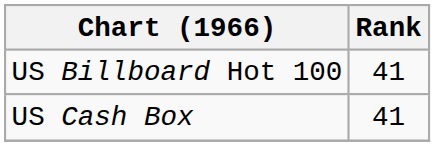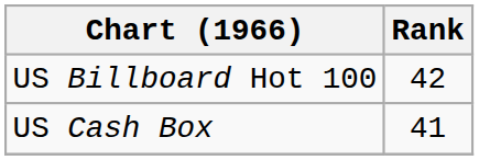 <table class="wikitable">
 <tr>
 <th>Chart (1966)</th>
 <th style="text-align:center;">Rank</th>
 </tr>
 <tr>
 <td>US <em>Billboard</em> Hot 100</td>
-<td style="text-align:center;">41</td>
+<td style="text-align:center;">42</td>
 </tr>
 <tr>
 <td>US <em>Cash Box</em></td>
 <td style="text-align:center;">41</td>
 </tr>
 <tr>
 </tr>
 </table>
